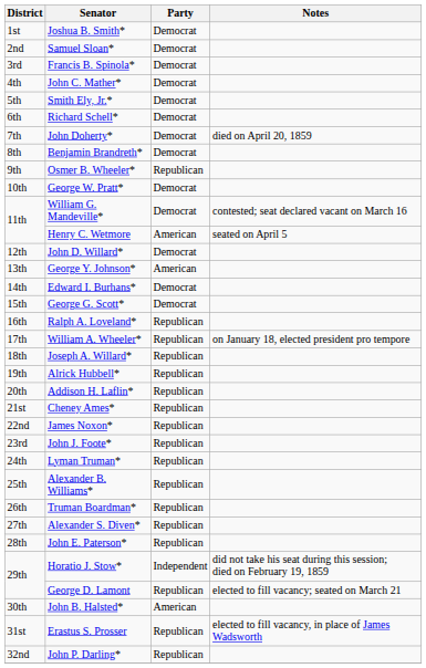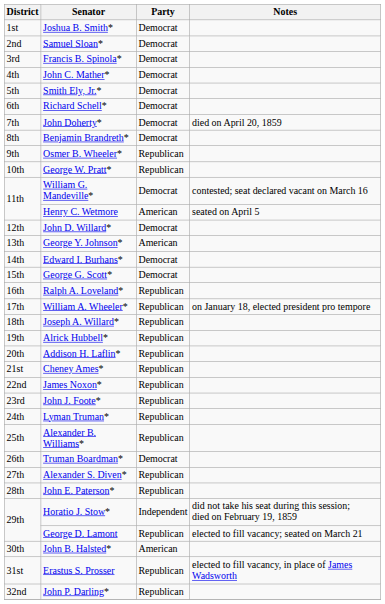 <table class=wikitable>
 <tr>
 <th>District</th>
 <th>Senator</th>
 <th>Party</th>
 <th>Notes</th>
 </tr>
 <tr>
 <td>1st</td>
 <td><a href='#'>Joshua B. Smith</a>*</td>
 <td>Democrat</td>
 <td></td>
 </tr>
 <tr>
 <td>2nd</td>
 <td><a href='#'>Samuel Sloan</a>*</td>
 <td>Democrat</td>
 <td></td>
 </tr>
 <tr>
 <td>3rd</td>
 <td><a href='#'>Francis B. Spinola</a>*</td>
 <td>Democrat</td>
 <td></td>
 </tr>
 <tr>
 <td>4th</td>
 <td><a href='#'>John C. Mather</a>*</td>
 <td>Democrat</td>
 <td></td>
 </tr>
 <tr>
 <td>5th</td>
 <td><a href='#'>Smith Ely, Jr.</a>*</td>
 <td>Democrat</td>
 <td></td>
 </tr>
 <tr>
 <td>6th</td>
 <td><a href='#'>Richard Schell</a>*</td>
 <td>Democrat</td>
 <td></td>
 </tr>
 <tr>
 <td>7th</td>
 <td><a href='#'>John Doherty</a>*</td>
 <td>Democrat</td>
 <td>died on April 20, 1859</td>
 </tr>
 <tr>
 <td>8th</td>
 <td><a href='#'>Benjamin Brandreth</a>*</td>
 <td>Democrat</td>
 <td></td>
 </tr>
 <tr>
 <td>9th</td>
 <td><a href='#'>Osmer B. Wheeler</a>*</td>
 <td>Republican</td>
 <td></td>
 </tr>
 <tr>
 <td>10th</td>
 <td><a href='#'>George W. Pratt</a>*</td>
-<td>Democrat</td>
+<td>Republican</td>
 <td></td>
 </tr>
 <tr>
 <td rowspan="2">11th</td>
 <td><a href='#'>William G. Mandeville</a>*</td>
 <td>Democrat</td>
 <td>contested; seat declared vacant on March 16</td>
 </tr>
 <tr>
 <td><a href='#'>Henry C. Wetmore</a></td>
 <td>American</td>
 <td>seated on April 5</td>
 </tr>
 <tr>
 <td>12th</td>
 <td><a href='#'>John D. Willard</a>*</td>
 <td>Democrat</td>
 <td></td>
 </tr>
 <tr>
 <td>13th</td>
 <td><a href='#'>George Y. Johnson</a>*</td>
 <td>American</td>
 <td></td>
 </tr>
 <tr>
 <td>14th</td>
 <td><a href='#'>Edward I. Burhans</a>*</td>
 <td>Democrat</td>
 <td></td>
 </tr>
 <tr>
 <td>15th</td>
 <td><a href='#'>George G. Scott</a>*</td>
 <td>Democrat</td>
 <td></td>
 </tr>
 <tr>
 <td>16th</td>
 <td><a href='#'>Ralph A. Loveland</a>*</td>
 <td>Republican</td>
 <td></td>
 </tr>
 <tr>
 <td>17th</td>
 <td><a href='#'>William A. Wheeler</a>*</td>
 <td>Republican</td>
 <td>on January 18, elected president pro tempore</td>
 </tr>
 <tr>
 <td>18th</td>
 <td><a href='#'>Joseph A. Willard</a>*</td>
 <td>Republican</td>
 <td></td>
 </tr>
 <tr>
 <td>19th</td>
 <td><a href='#'>Alrick Hubbell</a>*</td>
 <td>Republican</td>
 <td></td>
 </tr>
 <tr>
 <td>20th</td>
 <td><a href='#'>Addison H. Laflin</a>*</td>
 <td>Republican</td>
 <td></td>
 </tr>
 <tr>
 <td>21st</td>
 <td><a href='#'>Cheney Ames</a>*</td>
 <td>Republican</td>
 <td></td>
 </tr>
 <tr>
 <td>22nd</td>
 <td><a href='#'>James Noxon</a>*</td>
 <td>Republican</td>
 <td></td>
 </tr>
 <tr>
 <td>23rd</td>
 <td><a href='#'>John J. Foote</a>*</td>
 <td>Republican</td>
 <td></td>
 </tr>
 <tr>
 <td>24th</td>
 <td><a href='#'>Lyman Truman</a>*</td>
 <td>Republican</td>
 <td></td>
 </tr>
 <tr>
 <td>25th</td>
 <td><a href='#'>Alexander B. Williams</a>*</td>
 <td>Republican</td>
 <td></td>
 </tr>
 <tr>
 <td>26th</td>
 <td><a href='#'>Truman Boardman</a>*</td>
-<td>Republican</td>
+<td>Democrat</td>
 <td></td>
 </tr>
 <tr>
 <td>27th</td>
 <td><a href='#'>Alexander S. Diven</a>*</td>
 <td>Republican</td>
 <td></td>
 </tr>
 <tr>
 <td>28th</td>
 <td><a href='#'>John E. Paterson</a>*</td>
 <td>Republican</td>
 <td></td>
 </tr>
 <tr>
 <td rowspan="2">29th</td>
 <td><a href='#'>Horatio J. Stow</a>*</td>
 <td>Independent</td>
 <td>did not take his seat during this session; <br>died on February 19, 1859</td>
 </tr>
 <tr>
 <td><a href='#'>George D. Lamont</a></td>
 <td>Republican</td>
 <td>elected to fill vacancy; seated on March 21</td>
 </tr>
 <tr>
 <td>30th</td>
 <td><a href='#'>John B. Halsted</a>*</td>
 <td>American</td>
 <td></td>
 </tr>
 <tr>
 <td>31st</td>
 <td><a href='#'>Erastus S. Prosser</a></td>
 <td>Republican</td>
 <td>elected to fill vacancy, in place of <a href='#'>James Wadsworth</a></td>
 </tr>
 <tr>
 <td>32nd</td>
 <td><a href='#'>John P. Darling</a>*</td>
 <td>Republican</td>
 <td></td>
 </tr>
 <tr>
 </tr>
 </table>
